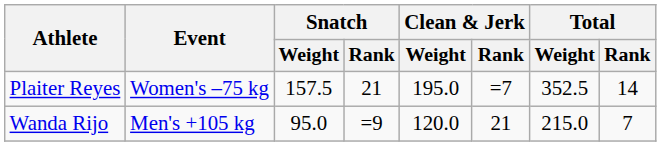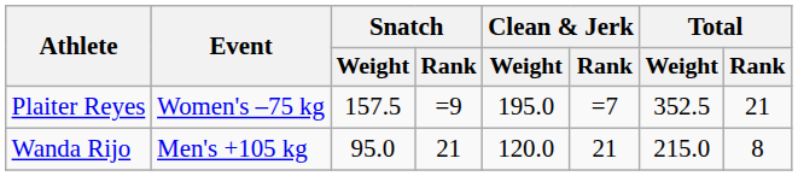 <table class=wikitable style=font-size:90%;text-align:center>
 <tr>
 <th rowspan=2>Athlete</th>
 <th rowspan=2>Event</th>
 <th colspan=2>Snatch</th>
 <th colspan=2>Clean & Jerk</th>
 <th colspan=2>Total</th>
 </tr>
 <tr style=font-size:95%>
 <th>Weight</th>
 <th>Rank</th>
 <th>Weight</th>
 <th>Rank</th>
 <th>Weight</th>
 <th>Rank</th>
 </tr>
 <tr>
 <td align=left><a href='#'>Plaiter Reyes</a></td>
 <td align=left><a href='#'>Women's –75 kg</a></td>
 <td>157.5</td>
-<td>21</td>
+<td>=9</td>
 <td>195.0</td>
 <td>=7</td>
 <td>352.5</td>
-<td>14</td>
+<td>21</td>
 </tr>
 <tr>
 <td align=left><a href='#'>Wanda Rijo</a></td>
 <td align=left><a href='#'>Men's +105 kg</a></td>
 <td>95.0</td>
-<td>=9</td>
+<td>21</td>
 <td>120.0</td>
 <td>21</td>
 <td>215.0</td>
-<td>7</td>
+<td>8</td>
 </tr>
 </table>
